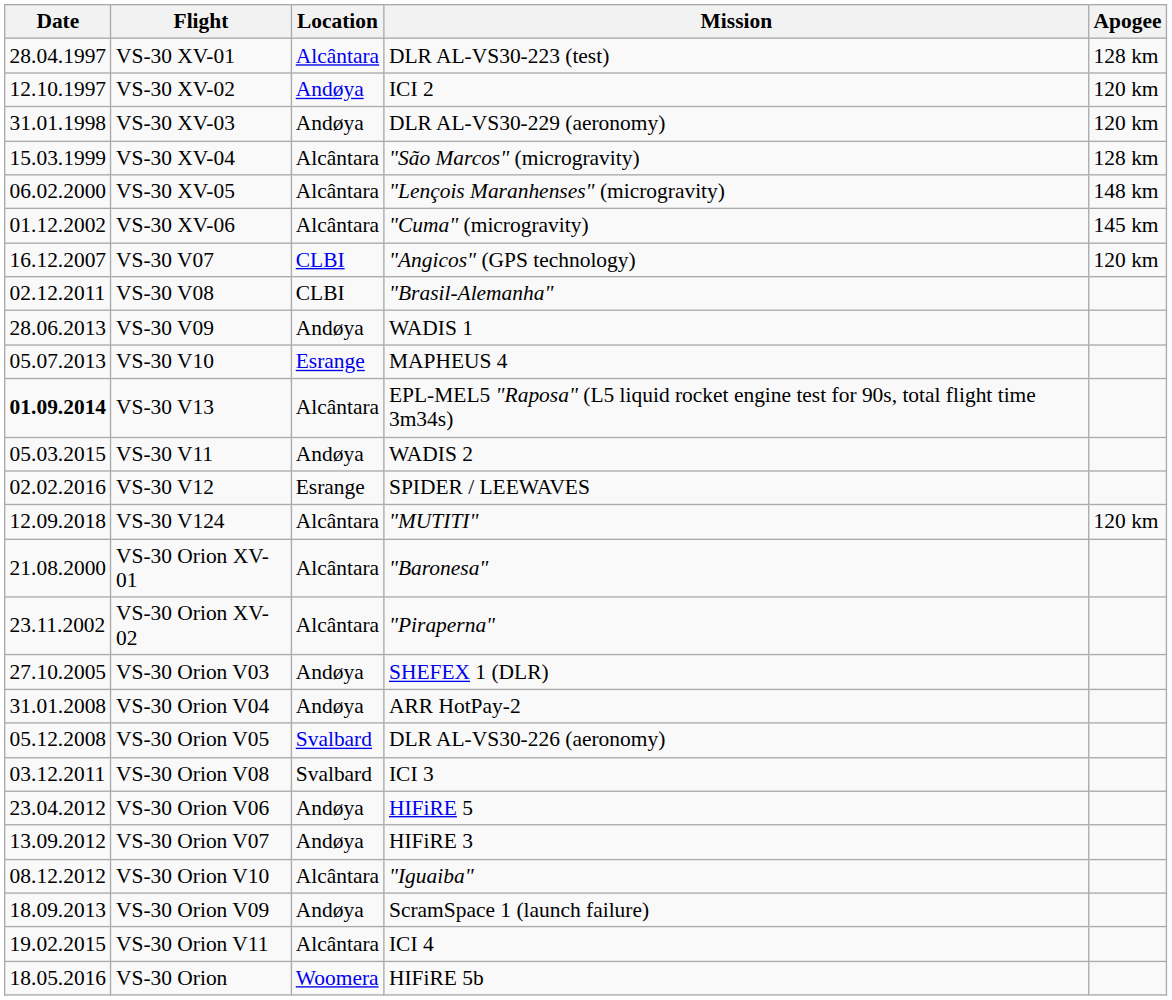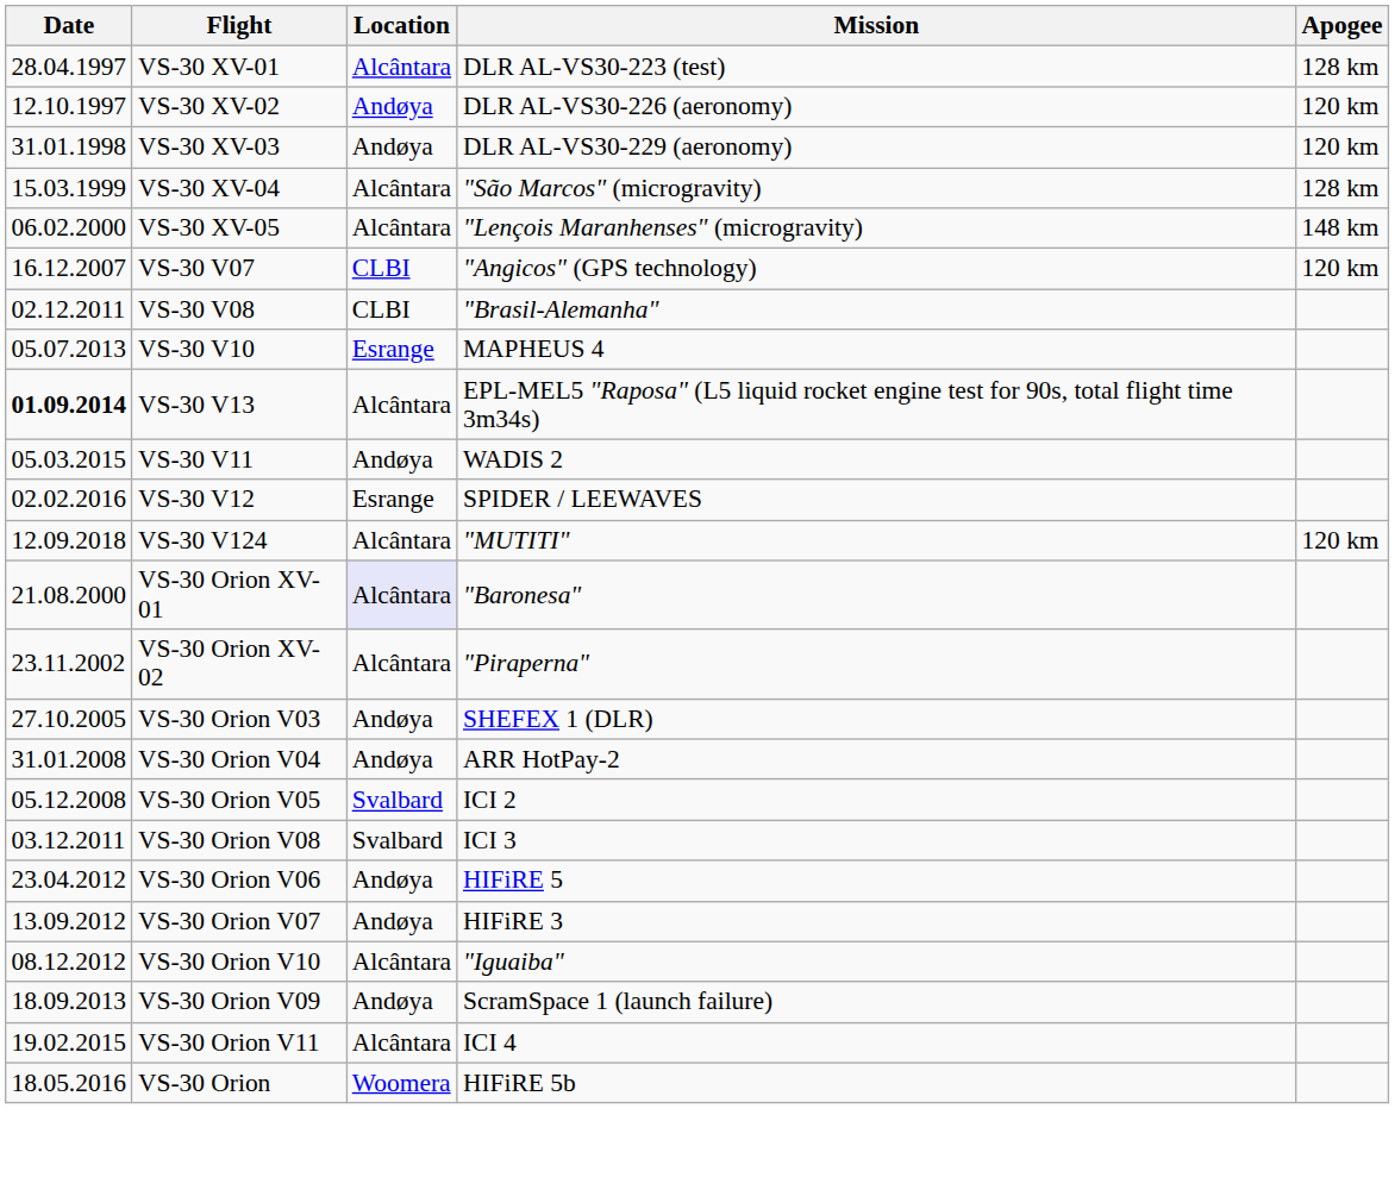 <table class="wikitable sortable">
 <tr>
 <th>Date</th>
 <th>Flight</th>
 <th>Location</th>
 <th>Mission</th>
 <th>Apogee</th>
 </tr>
 <tr>
 <td>28.04.1997</td>
 <td>VS-30 XV-01</td>
 <td><a href='#'>Alcântara</a></td>
 <td>DLR AL-VS30-223 (test)</td>
 <td>128 km</td>
 </tr>
 <tr>
 <td>12.10.1997</td>
 <td>VS-30 XV-02</td>
 <td><a href='#'>Andøya</a></td>
-<td>ICI 2</td>
+<td>DLR AL-VS30-226 (aeronomy)</td>
 <td>120 km</td>
 </tr>
 <tr>
 <td>31.01.1998</td>
 <td>VS-30 XV-03</td>
 <td>Andøya</td>
 <td>DLR AL-VS30-229 (aeronomy)</td>
 <td>120 km</td>
 </tr>
 <tr>
 <td>15.03.1999</td>
 <td>VS-30 XV-04</td>
 <td>Alcântara</td>
 <td><em>"São Marcos"</em> (microgravity)</td>
 <td>128 km</td>
 </tr>
 <tr>
 <td>06.02.2000</td>
 <td>VS-30 XV-05</td>
 <td>Alcântara</td>
 <td><em>"Lençois Maranhenses"</em> (microgravity)</td>
 <td>148 km</td>
 </tr>
 <tr>
-<td>01.12.2002</td>
-<td>VS-30 XV-06</td>
-<td>Alcântara</td>
-<td><em>"Cuma"</em> (microgravity)</td>
-<td>145 km</td>
-</tr>
-<tr>
 <td>16.12.2007</td>
 <td>VS-30 V07</td>
 <td><a href='#'>CLBI</a></td>
 <td><em>"Angicos"</em> (GPS technology)</td>
 <td>120 km</td>
 </tr>
 <tr>
 <td>02.12.2011</td>
 <td>VS-30 V08</td>
 <td>CLBI</td>
 <td><em>"Brasil-Alemanha"</em></td>
-<td></td>
-</tr>
-<tr>
-<td>28.06.2013</td>
-<td>VS-30 V09</td>
-<td>Andøya</td>
-<td>WADIS 1</td>
 <td></td>
 </tr>
 <tr>
 <td>05.07.2013</td>
 <td>VS-30 V10</td>
 <td><a href='#'>Esrange</a></td>
 <td>MAPHEUS 4</td>
 <td></td>
 </tr>
 <tr>
 <td><strong>01.09.2014</strong></td>
 <td>VS-30 V13</td>
 <td>Alcântara</td>
 <td>EPL-MEL5 <em>"Raposa"</em> (L5 liquid rocket engine test for 90s, total flight time 3m34s)</td>
 <td></td>
 </tr>
 <tr>
 <td>05.03.2015</td>
 <td>VS-30 V11</td>
 <td>Andøya</td>
 <td>WADIS 2</td>
 <td></td>
 </tr>
 <tr>
 <td>02.02.2016</td>
 <td>VS-30 V12</td>
 <td>Esrange</td>
 <td>SPIDER / LEEWAVES</td>
 <td></td>
 </tr>
 <tr>
 <td>12.09.2018</td>
 <td>VS-30 V124</td>
 <td>Alcântara</td>
 <td><em>"MUTITI"</em></td>
 <td>120 km</td>
 </tr>
 <tr>
 <td>21.08.2000</td>
 <td>VS-30 Orion XV-01</td>
-<td>Alcântara</td>
+<td style="background: lavender;">Alcântara</td>
 <td><em>"Baronesa"</em></td>
 <td></td>
 </tr>
 <tr>
 <td>23.11.2002</td>
 <td>VS-30 Orion XV-02</td>
 <td>Alcântara</td>
 <td><em>"Piraperna"</em></td>
 <td></td>
 </tr>
 <tr>
 <td>27.10.2005</td>
 <td>VS-30 Orion V03</td>
 <td>Andøya</td>
 <td><a href='#'>SHEFEX</a> 1 (DLR)</td>
 <td></td>
 </tr>
 <tr>
 <td>31.01.2008</td>
 <td>VS-30 Orion V04</td>
 <td>Andøya</td>
 <td>ARR HotPay-2</td>
 <td></td>
 </tr>
 <tr>
 <td>05.12.2008</td>
 <td>VS-30 Orion V05</td>
 <td><a href='#'>Svalbard</a></td>
-<td>DLR AL-VS30-226 (aeronomy)</td>
+<td>ICI 2</td>
 <td></td>
 </tr>
 <tr>
 <td>03.12.2011</td>
 <td>VS-30 Orion V08</td>
 <td>Svalbard</td>
 <td>ICI 3</td>
 <td></td>
 </tr>
 <tr>
 <td>23.04.2012</td>
 <td>VS-30 Orion V06</td>
 <td>Andøya</td>
 <td><a href='#'>HIFiRE</a> 5</td>
 <td></td>
 </tr>
 <tr>
 <td>13.09.2012</td>
 <td>VS-30 Orion V07</td>
 <td>Andøya</td>
 <td>HIFiRE 3</td>
 <td></td>
 </tr>
 <tr>
 <td>08.12.2012</td>
 <td>VS-30 Orion V10</td>
 <td>Alcântara</td>
 <td><em>"Iguaiba"</em></td>
 <td></td>
 </tr>
 <tr>
 <td>18.09.2013</td>
 <td>VS-30 Orion V09</td>
 <td>Andøya</td>
 <td>ScramSpace 1 (launch failure)</td>
 <td></td>
 </tr>
 <tr>
 <td>19.02.2015</td>
 <td>VS-30 Orion V11</td>
 <td>Alcântara</td>
 <td>ICI 4</td>
 <td></td>
 </tr>
 <tr>
 <td>18.05.2016</td>
 <td>VS-30 Orion</td>
 <td><a href='#'>Woomera</a></td>
 <td>HIFiRE 5b</td>
 <td></td>
 </tr>
 </table>
